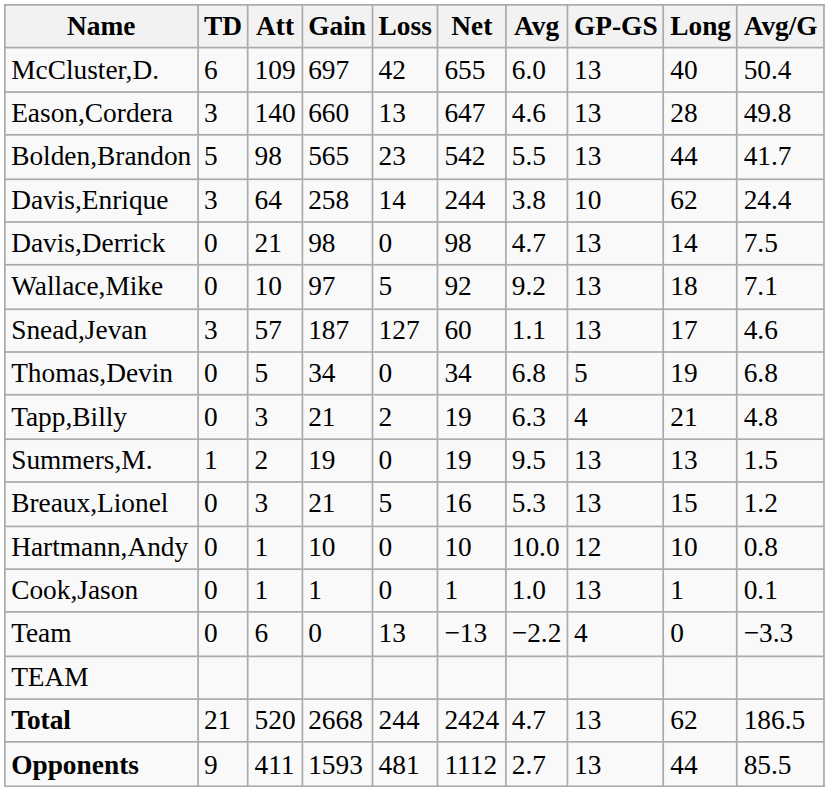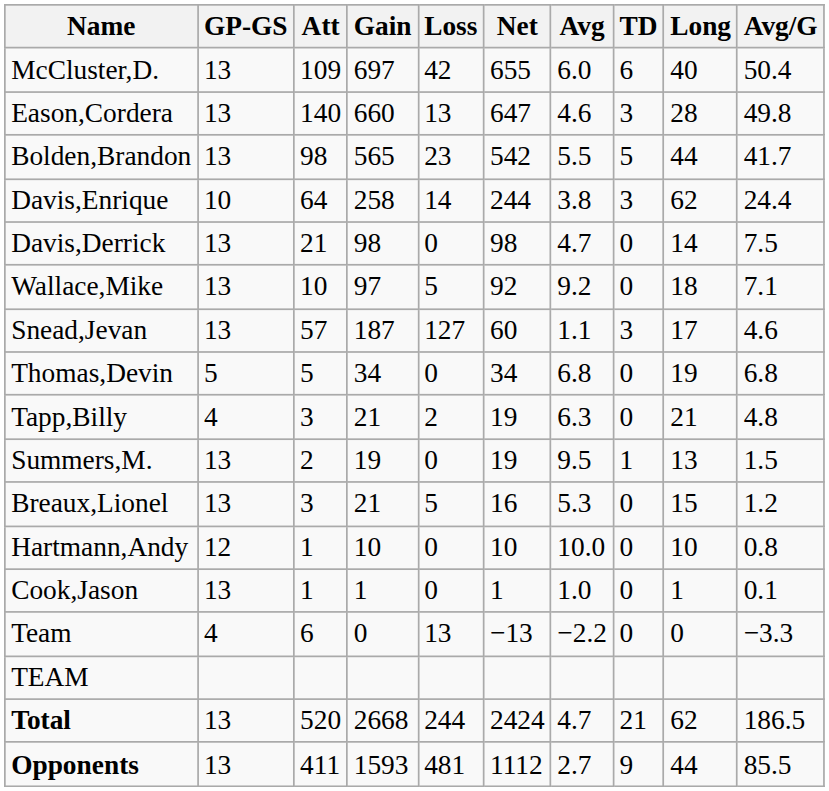 <table class="wikitable" style="white-space:nowrap;">
 <tr>
 <th>Name</th>
-<th>TD</th>
+<th>GP-GS</th>
 <th>Att</th>
 <th>Gain</th>
 <th>Loss</th>
 <th>Net</th>
 <th>Avg</th>
-<th>GP-GS</th>
+<th>TD</th>
 <th>Long</th>
 <th>Avg/G</th>
 </tr>
 <tr>
 <td>McCluster,D.</td>
-<td>6</td>
+<td>13</td>
 <td>109</td>
 <td>697</td>
 <td>42</td>
 <td>655</td>
 <td>6.0</td>
-<td>13</td>
+<td>6</td>
 <td>40</td>
 <td>50.4</td>
 </tr>
 <tr>
 <td>Eason,Cordera</td>
-<td>3</td>
+<td>13</td>
 <td>140</td>
 <td>660</td>
 <td>13</td>
 <td>647</td>
 <td>4.6</td>
-<td>13</td>
+<td>3</td>
 <td>28</td>
 <td>49.8</td>
 </tr>
 <tr>
 <td>Bolden,Brandon</td>
-<td>5</td>
+<td>13</td>
 <td>98</td>
 <td>565</td>
 <td>23</td>
 <td>542</td>
 <td>5.5</td>
-<td>13</td>
+<td>5</td>
 <td>44</td>
 <td>41.7</td>
 </tr>
 <tr>
 <td>Davis,Enrique</td>
-<td>3</td>
+<td>10</td>
 <td>64</td>
 <td>258</td>
 <td>14</td>
 <td>244</td>
 <td>3.8</td>
-<td>10</td>
+<td>3</td>
 <td>62</td>
 <td>24.4</td>
 </tr>
 <tr>
 <td>Davis,Derrick</td>
-<td>0</td>
+<td>13</td>
 <td>21</td>
 <td>98</td>
 <td>0</td>
 <td>98</td>
 <td>4.7</td>
-<td>13</td>
+<td>0</td>
 <td>14</td>
 <td>7.5</td>
 </tr>
 <tr>
 <td>Wallace,Mike</td>
-<td>0</td>
+<td>13</td>
 <td>10</td>
 <td>97</td>
 <td>5</td>
 <td>92</td>
 <td>9.2</td>
-<td>13</td>
+<td>0</td>
 <td>18</td>
 <td>7.1</td>
 </tr>
 <tr>
 <td>Snead,Jevan</td>
-<td>3</td>
+<td>13</td>
 <td>57</td>
 <td>187</td>
 <td>127</td>
 <td>60</td>
 <td>1.1</td>
-<td>13</td>
+<td>3</td>
 <td>17</td>
 <td>4.6</td>
 </tr>
 <tr>
 <td>Thomas,Devin</td>
-<td>0</td>
+<td>5</td>
 <td>5</td>
 <td>34</td>
 <td>0</td>
 <td>34</td>
 <td>6.8</td>
-<td>5</td>
+<td>0</td>
 <td>19</td>
 <td>6.8</td>
 </tr>
 <tr>
 <td>Tapp,Billy</td>
-<td>0</td>
+<td>4</td>
 <td>3</td>
 <td>21</td>
 <td>2</td>
 <td>19</td>
 <td>6.3</td>
-<td>4</td>
+<td>0</td>
 <td>21</td>
 <td>4.8</td>
 </tr>
 <tr>
 <td>Summers,M.</td>
-<td>1</td>
+<td>13</td>
 <td>2</td>
 <td>19</td>
 <td>0</td>
 <td>19</td>
 <td>9.5</td>
-<td>13</td>
+<td>1</td>
 <td>13</td>
 <td>1.5</td>
 </tr>
 <tr>
 <td>Breaux,Lionel</td>
-<td>0</td>
+<td>13</td>
 <td>3</td>
 <td>21</td>
 <td>5</td>
 <td>16</td>
 <td>5.3</td>
-<td>13</td>
+<td>0</td>
 <td>15</td>
 <td>1.2</td>
 </tr>
 <tr>
 <td>Hartmann,Andy</td>
-<td>0</td>
+<td>12</td>
 <td>1</td>
 <td>10</td>
 <td>0</td>
 <td>10</td>
 <td>10.0</td>
-<td>12</td>
+<td>0</td>
 <td>10</td>
 <td>0.8</td>
 </tr>
 <tr>
 <td>Cook,Jason</td>
-<td>0</td>
+<td>13</td>
 <td>1</td>
 <td>1</td>
 <td>0</td>
 <td>1</td>
 <td>1.0</td>
-<td>13</td>
+<td>0</td>
 <td>1</td>
 <td>0.1</td>
 </tr>
 <tr>
 <td>Team</td>
-<td>0</td>
+<td>4</td>
 <td>6</td>
 <td>0</td>
 <td>13</td>
 <td>−13</td>
 <td>−2.2</td>
-<td>4</td>
+<td>0</td>
 <td>0</td>
 <td>−3.3</td>
 </tr>
 <tr>
 <td>TEAM</td>
 <td></td>
 <td></td>
 <td></td>
 <td></td>
 <td></td>
 <td></td>
 <td></td>
 <td></td>
 <td></td>
 </tr>
 <tr>
 <td><strong>Total</strong></td>
-<td>21</td>
+<td>13</td>
 <td>520</td>
 <td>2668</td>
 <td>244</td>
 <td>2424</td>
 <td>4.7</td>
-<td>13</td>
+<td>21</td>
 <td>62</td>
 <td>186.5</td>
 </tr>
 <tr>
 <td><strong>Opponents</strong></td>
-<td>9</td>
+<td>13</td>
 <td>411</td>
 <td>1593</td>
 <td>481</td>
 <td>1112</td>
 <td>2.7</td>
-<td>13</td>
+<td>9</td>
 <td>44</td>
 <td>85.5</td>
 </tr>
 </table>
